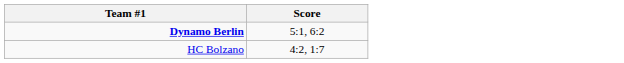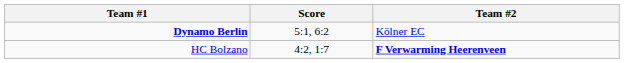 <table class="wikitable" style="text-align: center;">
 <tr>
 <th width=22%>Team #1</th>
 <th width=11%>Score</th>
+<th width=22%>Team #2</th>
 </tr>
 <tr>
 <td style="text-align: right;"><strong><a href='#'>Dynamo Berlin</a></strong> </td>
 <td>5:1, 6:2</td>
+<td style="text-align: left;"> <a href='#'>Kölner EC</a></td>
 </tr>
 <tr>
 <td style="text-align: right;"><a href='#'>HC Bolzano</a> </td>
 <td>4:2, 1:7</td>
+<td style="text-align: left;"> <strong><a href='#'>F Verwarming Heerenveen</a></strong></td>
 </tr>
 </table>
